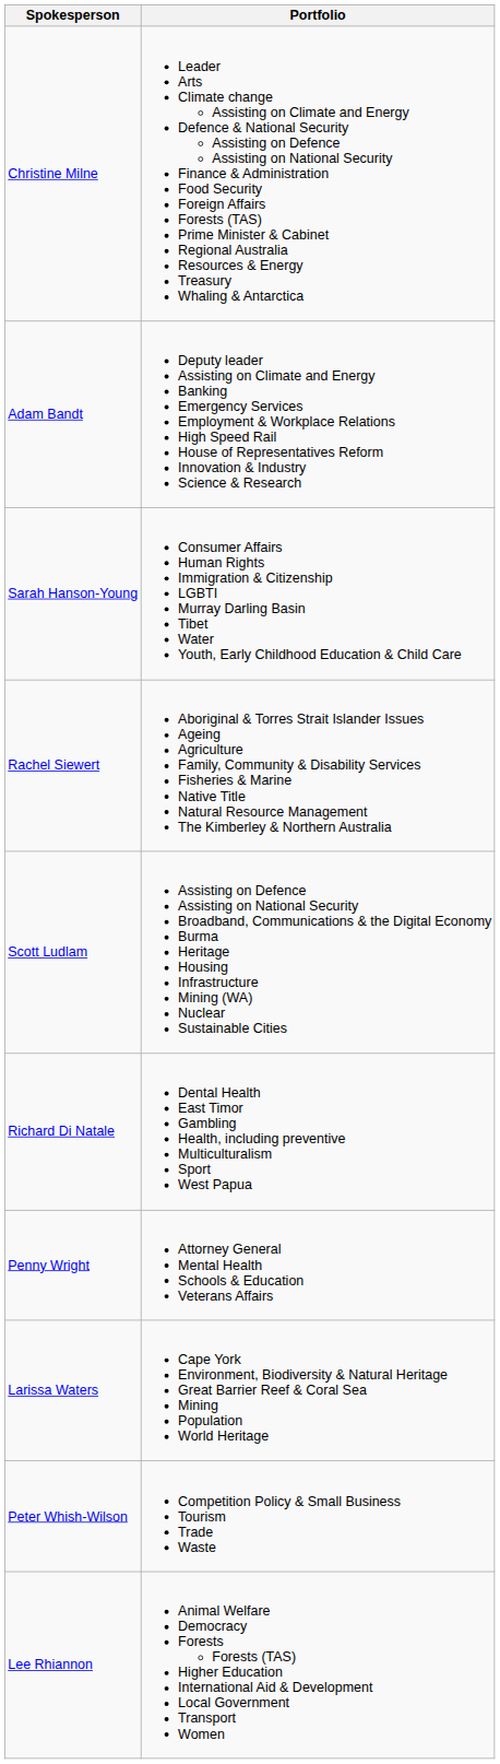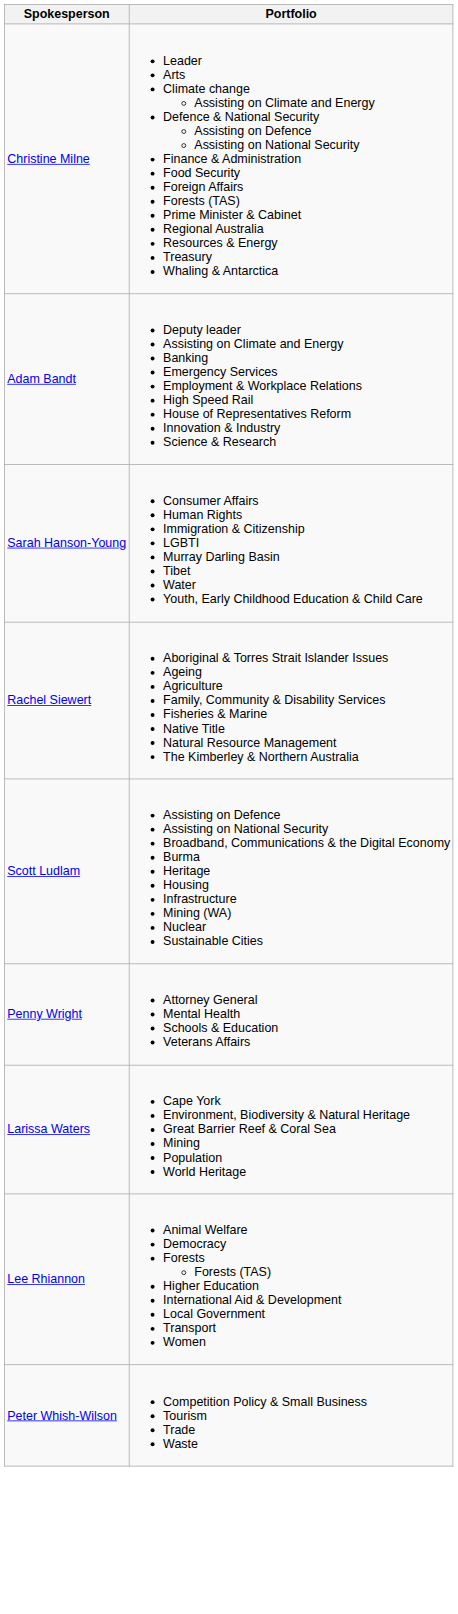 <table class="wikitable">
 <tr>
 <th>Spokesperson</th>
 <th>Portfolio</th>
 </tr>
 <tr>
 <td><a href='#'>Christine Milne</a></td>
 <td><br><ul><li>Leader</li><li>Arts</li><li>Climate change<ul><li>Assisting on Climate and Energy</li></ul></li><li>Defence & National Security<ul><li>Assisting on Defence</li><li>Assisting on National Security</li></ul></li><li>Finance & Administration</li><li>Food Security</li><li>Foreign Affairs</li><li>Forests (TAS)</li><li>Prime Minister & Cabinet</li><li>Regional Australia</li><li>Resources & Energy</li><li>Treasury</li><li>Whaling & Antarctica</li></ul></td>
 </tr>
 <tr>
 <td><a href='#'>Adam Bandt</a></td>
 <td><br><ul><li>Deputy leader</li><li>Assisting on Climate and Energy</li><li>Banking</li><li>Emergency Services</li><li>Employment & Workplace Relations</li><li>High Speed Rail</li><li>House of Representatives Reform</li><li>Innovation & Industry</li><li>Science & Research</li></ul></td>
 </tr>
 <tr>
 <td><a href='#'>Sarah Hanson-Young</a></td>
 <td><br><ul><li>Consumer Affairs</li><li>Human Rights</li><li>Immigration & Citizenship</li><li>LGBTI</li><li>Murray Darling Basin</li><li>Tibet</li><li>Water</li><li>Youth, Early Childhood Education & Child Care</li></ul></td>
 </tr>
 <tr>
 <td><a href='#'>Rachel Siewert</a></td>
 <td><br><ul><li>Aboriginal & Torres Strait Islander Issues</li><li>Ageing</li><li>Agriculture</li><li>Family, Community & Disability Services</li><li>Fisheries & Marine</li><li>Native Title</li><li>Natural Resource Management</li><li>The Kimberley & Northern Australia</li></ul></td>
 </tr>
 <tr>
 <td><a href='#'>Scott Ludlam</a></td>
 <td><br><ul><li>Assisting on Defence</li><li>Assisting on National Security</li><li>Broadband, Communications & the Digital Economy</li><li>Burma</li><li>Heritage</li><li>Housing</li><li>Infrastructure</li><li>Mining (WA)</li><li>Nuclear</li><li>Sustainable Cities</li></ul></td>
 </tr>
 <tr>
-<td><a href='#'>Richard Di Natale</a></td>
-<td><br><ul><li>Dental Health</li><li>East Timor</li><li>Gambling</li><li>Health, including preventive</li><li>Multiculturalism</li><li>Sport</li><li>West Papua</li></ul></td>
-</tr>
-<tr>
 <td><a href='#'>Penny Wright</a></td>
 <td><br><ul><li>Attorney General</li><li>Mental Health</li><li>Schools & Education</li><li>Veterans Affairs</li></ul></td>
 </tr>
 <tr>
 <td><a href='#'>Larissa Waters</a></td>
 <td><br><ul><li>Cape York</li><li>Environment, Biodiversity & Natural Heritage</li><li>Great Barrier Reef & Coral Sea</li><li>Mining</li><li>Population</li><li>World Heritage</li></ul></td>
 </tr>
 <tr>
+<td><a href='#'>Lee Rhiannon</a></td>
+<td><br><ul><li>Animal Welfare</li><li>Democracy</li><li>Forests<ul><li>Forests (TAS)</li></ul></li><li>Higher Education</li><li>International Aid & Development</li><li>Local Government</li><li>Transport</li><li>Women</li></ul></td>
+</tr>
+<tr>
 <td><a href='#'>Peter Whish-Wilson</a></td>
 <td><br><ul><li>Competition Policy & Small Business</li><li>Tourism</li><li>Trade</li><li>Waste</li></ul></td>
 </tr>
-<tr>
-<td><a href='#'>Lee Rhiannon</a></td>
-<td><br><ul><li>Animal Welfare</li><li>Democracy</li><li>Forests<ul><li>Forests (TAS)</li></ul></li><li>Higher Education</li><li>International Aid & Development</li><li>Local Government</li><li>Transport</li><li>Women</li></ul></td>
-</tr>
 </table>
